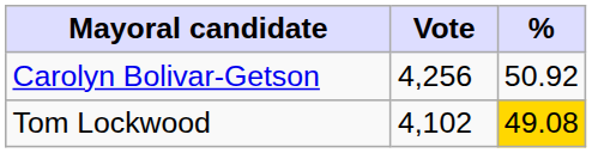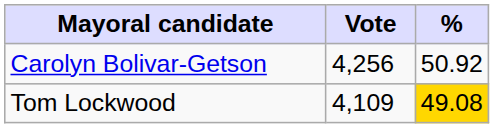 <table class="wikitable">
 <tr>
 <th style="background:#ddf; width:200px;">Mayoral candidate</th>
 <th style="background:#ddf; width:50px;">Vote</th>
 <th style="background:#ddf; width:30px;">%</th>
 </tr>
 <tr>
 <td><a href='#'>Carolyn Bolivar-Getson</a></td>
 <td>4,256</td>
 <td>50.92</td>
 </tr>
 <tr>
 <td>Tom Lockwood</td>
-<td>4,102</td>
+<td>4,109</td>
 <td style="background: gold;">49.08</td>
 </tr>
 </table>
